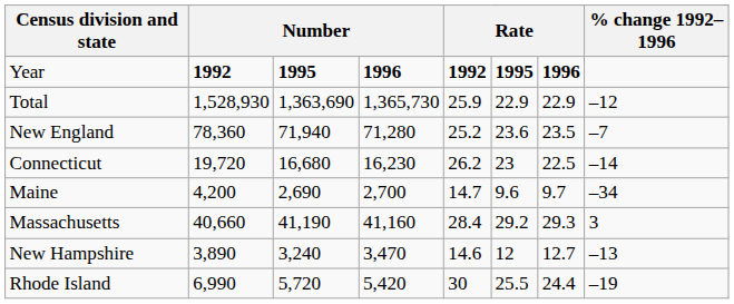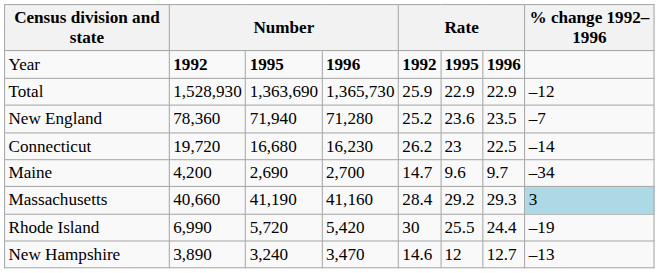 <table class="wikitable">
 <tr>
 <th>Census division and state</th>
 <th colspan="3">Number</th>
 <th colspan="3">Rate</th>
 <th>% change 1992–1996</th>
 </tr>
 <tr>
 <td>Year</td>
 <td><strong>1992</strong></td>
 <td><strong>1995</strong></td>
 <td><strong>1996</strong></td>
 <td><strong>1992</strong></td>
 <td><strong>1995</strong></td>
 <td><strong>1996</strong></td>
 </tr>
 <tr>
 <td>Total</td>
 <td>1,528,930</td>
 <td>1,363,690</td>
 <td>1,365,730</td>
 <td>25.9</td>
 <td>22.9</td>
 <td>22.9</td>
 <td>–12</td>
 </tr>
 <tr>
 <td>New England</td>
 <td>78,360</td>
 <td>71,940</td>
 <td>71,280</td>
 <td>25.2</td>
 <td>23.6</td>
 <td>23.5</td>
 <td>–7</td>
 </tr>
 <tr>
 <td>Connecticut</td>
 <td>19,720</td>
 <td>16,680</td>
 <td>16,230</td>
 <td>26.2</td>
 <td>23</td>
 <td>22.5</td>
 <td>–14</td>
 </tr>
 <tr>
 <td>Maine</td>
 <td>4,200</td>
 <td>2,690</td>
 <td>2,700</td>
 <td>14.7</td>
 <td>9.6</td>
 <td>9.7</td>
 <td>–34</td>
 </tr>
 <tr>
 <td>Massachusetts</td>
 <td>40,660</td>
 <td>41,190</td>
 <td>41,160</td>
 <td>28.4</td>
 <td>29.2</td>
 <td>29.3</td>
-<td>3</td>
+<td style="background: lightblue;">3</td>
+</tr>
+<tr>
+<td>Rhode Island</td>
+<td>6,990</td>
+<td>5,720</td>
+<td>5,420</td>
+<td>30</td>
+<td>25.5</td>
+<td>24.4</td>
+<td>–19</td>
 </tr>
 <tr>
 <td>New Hampshire</td>
 <td>3,890</td>
 <td>3,240</td>
 <td>3,470</td>
 <td>14.6</td>
 <td>12</td>
 <td>12.7</td>
 <td>–13</td>
 </tr>
-<tr>
-<td>Rhode Island</td>
-<td>6,990</td>
-<td>5,720</td>
-<td>5,420</td>
-<td>30</td>
-<td>25.5</td>
-<td>24.4</td>
-<td>–19</td>
-</tr>
 </table>
